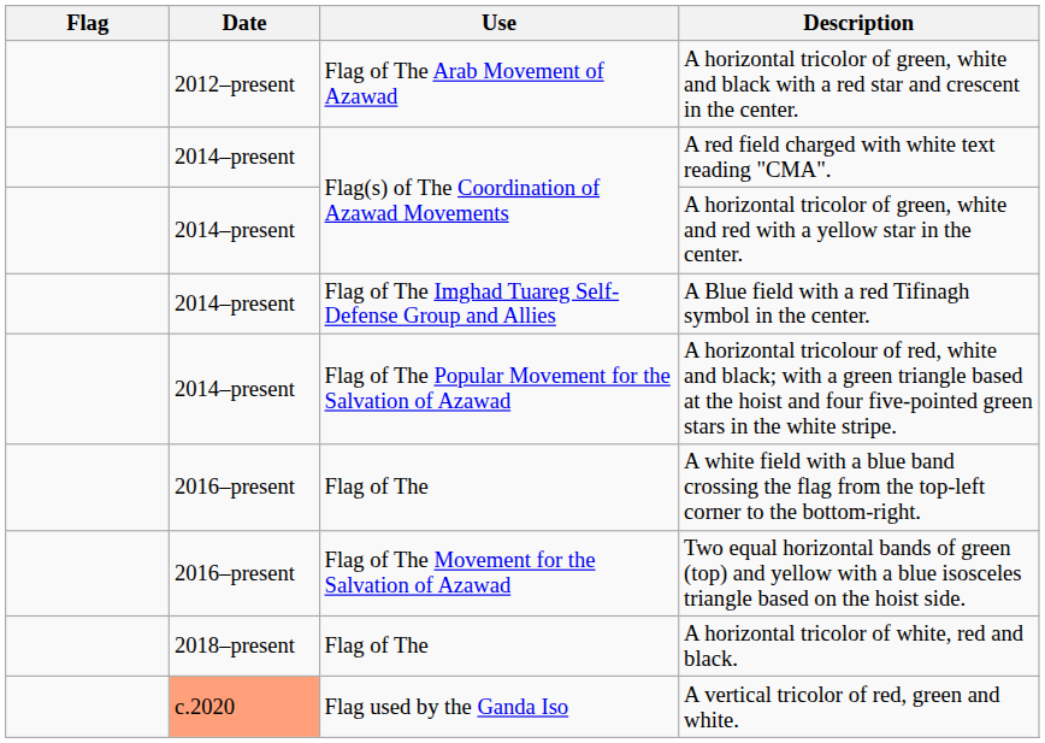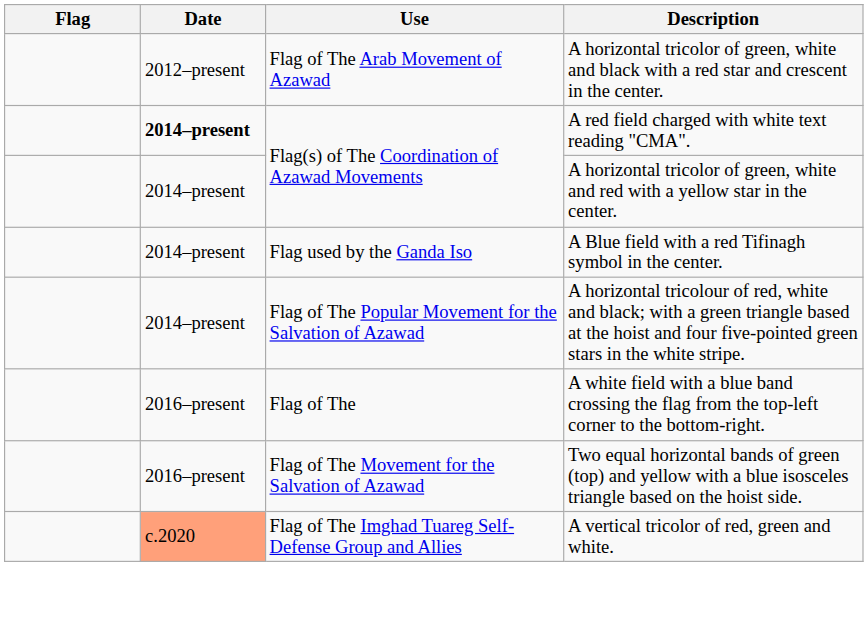 <table class="wikitable">
 <tr>
 <th style="width:110px;">Flag</th>
 <th style="width:100px;">Date</th>
 <th style="width:250px;">Use</th>
 <th style="width:250px;">Description</th>
 </tr>
 <tr>
 <td></td>
 <td>2012–present</td>
 <td>Flag of The <a href='#'>Arab Movement of Azawad</a></td>
 <td>A horizontal tricolor of green, white and black with a red star and crescent in the center.</td>
 </tr>
 <tr>
 <td></td>
-<td>2014–present</td>
+<td><strong>2014–present</strong></td>
 <td rowspan="2">Flag(s) of The <a href='#'>Coordination of Azawad Movements</a></td>
 <td>A red field charged with white text reading "CMA".</td>
 </tr>
 <tr>
 <td></td>
 <td>2014–present</td>
 <td>A horizontal tricolor of green, white and red with a yellow star in the center.</td>
 </tr>
 <tr>
 <td></td>
 <td>2014–present</td>
-<td>Flag of The <a href='#'>Imghad Tuareg Self-Defense Group and Allies</a></td>
+<td>Flag used by the <a href='#'>Ganda Iso</a></td>
 <td>A Blue field with a red Tifinagh symbol in the center.</td>
 </tr>
 <tr>
 <td></td>
 <td>2014–present</td>
 <td>Flag of The <a href='#'>Popular Movement for the Salvation of Azawad</a></td>
 <td>A horizontal tricolour of red, white and black; with a green triangle based at the hoist and four five-pointed green stars in the white stripe.</td>
 </tr>
 <tr>
 <td></td>
 <td>2016–present</td>
 <td>Flag of The </td>
 <td>A white field with a blue band crossing the flag from the top-left corner to the bottom-right.</td>
 </tr>
 <tr>
 <td></td>
 <td>2016–present</td>
 <td>Flag of The <a href='#'>Movement for the Salvation of Azawad</a></td>
 <td>Two equal horizontal bands of green (top) and yellow with a blue isosceles triangle based on the hoist side.</td>
 </tr>
 <tr>
 <td></td>
-<td>2018–present</td>
-<td>Flag of The </td>
-<td>A horizontal tricolor of white, red and black.</td>
-</tr>
-<tr>
-<td></td>
 <td style="background: lightsalmon;">c.2020</td>
-<td>Flag used by the <a href='#'>Ganda Iso</a></td>
+<td>Flag of The <a href='#'>Imghad Tuareg Self-Defense Group and Allies</a></td>
 <td>A vertical tricolor of red, green and white.</td>
 </tr>
 </table>
